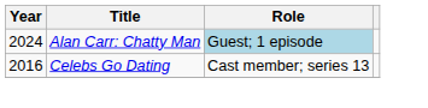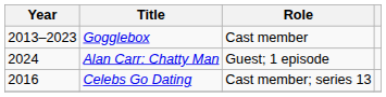 <table class="wikitable sortable">
 <tr>
 <th>Year</th>
 <th>Title</th>
 <th>Role</th>
 <th class="unsortable"></th>
 </tr>
 <tr>
+<td>2013–2023</td>
+<td><em><a href='#'>Gogglebox</a></em></td>
+<td>Cast member</td>
+<td align="center"></td>
+</tr>
+<tr>
 <td>2024</td>
 <td><em><a href='#'>Alan Carr: Chatty Man</a></em></td>
-<td style="background: lightblue;">Guest; 1 episode</td>
+<td>Guest; 1 episode</td>
 <td align="center"></td>
 </tr>
 <tr>
 <td>2016</td>
 <td><em><a href='#'>Celebs Go Dating</a></em></td>
 <td>Cast member; series 13</td>
 <td align="center"></td>
 </tr>
 <tr>
 </tr>
 </table>
